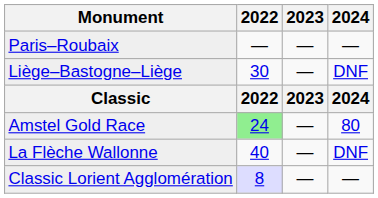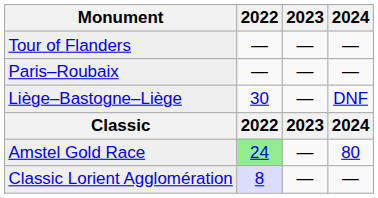 <table class="wikitable">
 <tr>
 <th>Monument</th>
 <th scope="col">2022</th>
 <th scope="col">2023</th>
 <th scope="col">2024</th>
+</tr>
+<tr style="text-align:center;">
+<td style="text-align:left; background:#efefef;"><a href='#'>Tour of Flanders</a></td>
+<td>—</td>
+<td>—</td>
+<td>—</td>
 </tr>
 <tr style="text-align:center;">
 <td style="text-align:left; background:#efefef;"><a href='#'>Paris–Roubaix</a></td>
 <td>—</td>
 <td>—</td>
 <td>—</td>
 </tr>
 <tr style="text-align:center;">
 <td style="text-align:left; background:#efefef;"><a href='#'>Liège–Bastogne–Liège</a></td>
 <td><a href='#'>30</a></td>
 <td>—</td>
 <td><a href='#'>DNF</a></td>
 </tr>
 <tr>
 <th>Classic</th>
 <th scope="col">2022</th>
 <th scope="col">2023</th>
 <th scope="col">2024</th>
 </tr>
 <tr style="text-align:center;">
 <td style="text-align:left; background:#efefef;"><a href='#'>Amstel Gold Race</a></td>
 <td style="background: lightgreen;"><a href='#'>24</a></td>
 <td>—</td>
 <td><a href='#'>80</a></td>
 </tr>
 <tr style="text-align:center;">
-<td style="text-align:left; background:#efefef;"><a href='#'>La Flèche Wallonne</a></td>
-<td><a href='#'>40</a></td>
-<td>—</td>
-<td><a href='#'>DNF</a></td>
-</tr>
-<tr style="text-align:center;">
 <td style="text-align:left; background:#efefef;"><a href='#'>Classic Lorient Agglomération</a></td>
 <td style="background:#ddf;"><a href='#'>8</a></td>
 <td>—</td>
 <td>—</td>
 </tr>
 </table>
